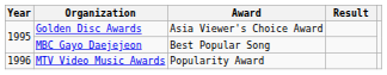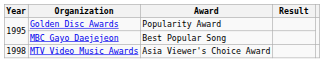 <table class="wikitable plainrowheaders">
 <tr>
 <th scope="col">Year</th>
 <th scope="col">Organization</th>
 <th scope="col">Award</th>
 <th scope="col" width="62">Result</th>
 <th class="unsortable"></th>
 </tr>
 <tr>
 <td rowspan="2">1995</td>
 <td><a href='#'>Golden Disc Awards</a></td>
-<td>Asia Viewer's Choice Award</td>
+<td>Popularity Award</td>
 <td></td>
 <td rowspan="2" align="center"></td>
 </tr>
 <tr>
 <td><a href='#'>MBC Gayo Daejejeon</a></td>
 <td>Best Popular Song</td>
 <td></td>
 </tr>
 <tr>
-<td>1996</td>
+<td>1998</td>
 <td><a href='#'>MTV Video Music Awards</a></td>
-<td>Popularity Award</td>
+<td>Asia Viewer's Choice Award</td>
 <td></td>
 <td align="center"></td>
 </tr>
 </table>
